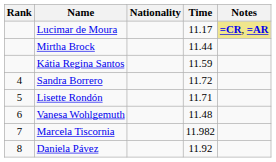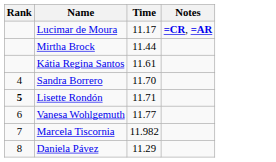 <table class="wikitable sortable" style="text-align:center">
 <tr>
 <th>Rank</th>
 <th>Name</th>
-<th>Nationality</th>
 <th>Time</th>
 <th>Notes</th>
 </tr>
 <tr>
 <td></td>
 <td align=left><a href='#'>Lucimar de Moura</a></td>
-<td align=left></td>
 <td>11.17</td>
-<td style="background: khaki;"><strong><a href='#'>=CR</a></strong>, <strong><a href='#'>=AR</a></strong></td>
+<td><strong><a href='#'>=CR</a></strong>, <strong><a href='#'>=AR</a></strong></td>
 </tr>
 <tr>
 <td></td>
 <td align=left><a href='#'>Mirtha Brock</a></td>
-<td align=left></td>
 <td>11.44</td>
 <td></td>
 </tr>
 <tr>
 <td></td>
 <td align=left><a href='#'>Kátia Regina Santos</a></td>
-<td align=left></td>
-<td>11.59</td>
+<td>11.61</td>
 <td></td>
 </tr>
 <tr>
 <td>4</td>
 <td align=left><a href='#'>Sandra Borrero</a></td>
-<td align=left></td>
-<td>11.72</td>
+<td>11.70</td>
 <td></td>
 </tr>
 <tr>
-<td>5</td>
+<td><strong>5</strong></td>
 <td align=left><a href='#'>Lisette Rondón</a></td>
-<td align=left></td>
 <td>11.71</td>
 <td></td>
 </tr>
 <tr>
 <td>6</td>
 <td align=left><a href='#'>Vanesa Wohlgemuth</a></td>
-<td align=left></td>
-<td>11.48</td>
+<td>11.77</td>
 <td></td>
 </tr>
 <tr>
 <td>7</td>
 <td align=left><a href='#'>Marcela Tiscornia</a></td>
-<td align=left></td>
 <td>11.982</td>
 <td></td>
 </tr>
 <tr>
 <td>8</td>
 <td align=left><a href='#'>Daniela Pávez</a></td>
-<td align=left></td>
-<td>11.92</td>
+<td>11.29</td>
 <td></td>
 </tr>
 </table>
